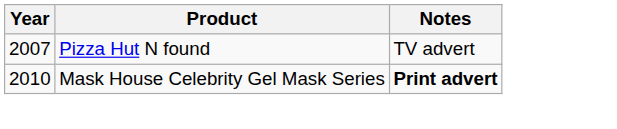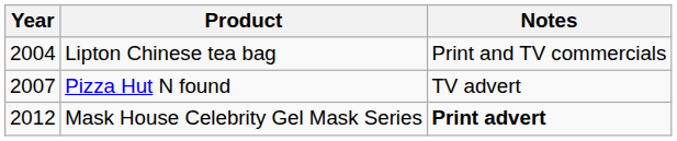 <table class="wikitable">
 <tr>
 <th>Year</th>
 <th>Product</th>
 <th>Notes</th>
 </tr>
 <tr>
+<td>2004</td>
+<td>Lipton Chinese tea bag</td>
+<td>Print and TV commercials</td>
+</tr>
+<tr>
 <td>2007</td>
 <td><a href='#'>Pizza Hut</a> N found</td>
 <td>TV advert</td>
 </tr>
 <tr>
-<td>2010</td>
+<td>2012</td>
 <td>Mask House Celebrity Gel Mask Series</td>
 <td><strong>Print advert</strong></td>
 </tr>
 </table>
